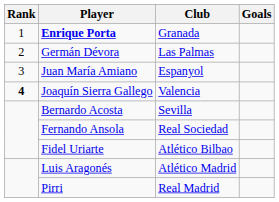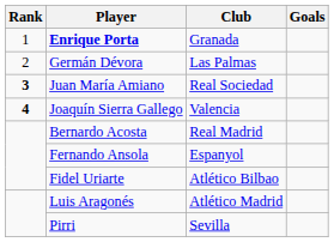 <table class="wikitable">
 <tr>
 <th>Rank</th>
 <th>Player</th>
 <th>Club</th>
 <th>Goals</th>
 </tr>
 <tr>
 <td align="center">1</td>
 <td> <strong><a href='#'>Enrique Porta</a></strong></td>
 <td><a href='#'>Granada</a></td>
 <td></td>
 </tr>
 <tr>
 <td align="center">2</td>
 <td> <a href='#'>Germán Dévora</a></td>
 <td><a href='#'>Las Palmas</a></td>
 <td></td>
 </tr>
 <tr>
-<td align="center">3</td>
+<td align="center"><strong>3</strong></td>
 <td> <a href='#'>Juan María Amiano</a></td>
-<td><a href='#'>Espanyol</a></td>
+<td><a href='#'>Real Sociedad</a></td>
 <td></td>
 </tr>
 <tr>
 <td align="center"><strong>4</strong></td>
 <td> <a href='#'>Joaquín Sierra Gallego</a></td>
 <td><a href='#'>Valencia</a></td>
 <td></td>
 </tr>
 <tr>
 <td rowspan="3"></td>
 <td> <a href='#'>Bernardo Acosta</a></td>
-<td><a href='#'>Sevilla</a></td>
+<td><a href='#'>Real Madrid</a></td>
 <td></td>
 </tr>
 <tr>
 <td> <a href='#'>Fernando Ansola</a></td>
-<td><a href='#'>Real Sociedad</a></td>
+<td><a href='#'>Espanyol</a></td>
 <td></td>
 </tr>
 <tr>
 <td> <a href='#'>Fidel Uriarte</a></td>
 <td><a href='#'>Atlético Bilbao</a></td>
 <td></td>
 </tr>
 <tr>
 <td rowspan="2"></td>
 <td> <a href='#'>Luis Aragonés</a></td>
 <td><a href='#'>Atlético Madrid</a></td>
 <td></td>
 </tr>
 <tr>
 <td> <a href='#'>Pirri</a></td>
-<td><a href='#'>Real Madrid</a></td>
+<td><a href='#'>Sevilla</a></td>
 <td></td>
 </tr>
 </table>
